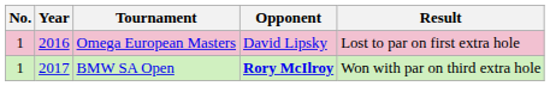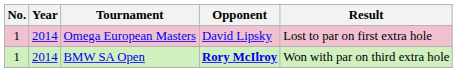 <table class="wikitable" style="font-size:95%;">
 <tr>
 <th>No.</th>
 <th>Year</th>
 <th>Tournament</th>
 <th>Opponent</th>
 <th>Result</th>
 </tr>
 <tr style="background:#F2C1D1;">
 <td align=center>1</td>
-<td><a href='#'>2016</a></td>
+<td><a href='#'>2014</a></td>
 <td><a href='#'>Omega European Masters</a></td>
 <td> <a href='#'>David Lipsky</a></td>
 <td>Lost to par on first extra hole</td>
 </tr>
 <tr style="background:#D0F0C0;">
 <td align=center>1</td>
-<td><a href='#'>2017</a></td>
+<td><a href='#'>2014</a></td>
 <td><a href='#'>BMW SA Open</a></td>
 <td><strong> <a href='#'>Rory McIlroy</a></strong></td>
 <td>Won with par on third extra hole</td>
 </tr>
 </table>
